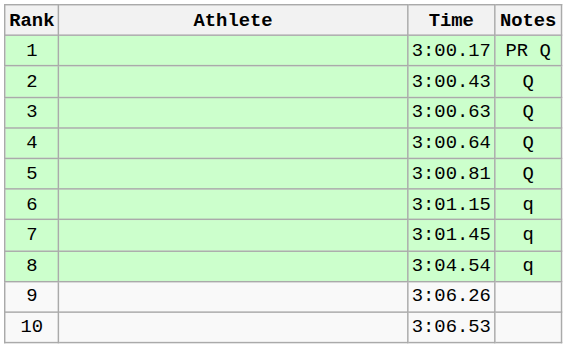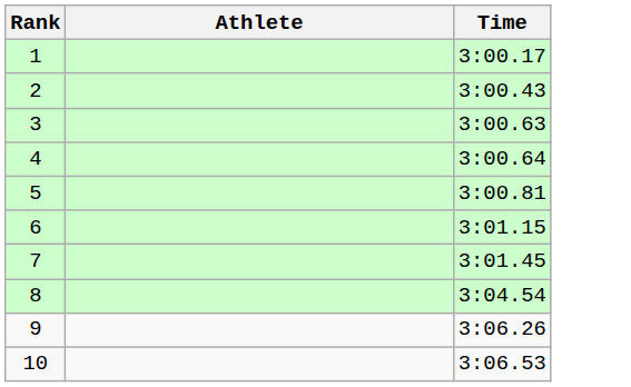 <table class="wikitable" style="text-align:center">
 <tr>
 <th>Rank</th>
 <th Style="width:18em">Athlete</th>
 <th>Time</th>
-<th>Notes</th>
 </tr>
 <tr style="background:#cfc">
 <td>1</td>
 <td style="text-align:left"></td>
 <td>3:00.17</td>
-<td>PR Q</td>
 </tr>
 <tr style="background:#cfc">
 <td>2</td>
 <td style="text-align:left"></td>
 <td>3:00.43</td>
-<td>Q</td>
 </tr>
 <tr style="background:#cfc">
 <td>3</td>
 <td style="text-align:left"></td>
 <td>3:00.63</td>
-<td>Q</td>
 </tr>
 <tr style="background:#cfc">
 <td>4</td>
 <td style="text-align:left"></td>
 <td>3:00.64</td>
-<td>Q</td>
 </tr>
 <tr style="background:#cfc">
 <td>5</td>
 <td style="text-align:left"></td>
 <td>3:00.81</td>
-<td>Q</td>
 </tr>
 <tr style="background:#cfc">
 <td>6</td>
 <td style="text-align:left"></td>
 <td>3:01.15</td>
-<td>q</td>
 </tr>
 <tr style="background:#cfc">
 <td>7</td>
 <td style="text-align:left"></td>
 <td>3:01.45</td>
-<td>q</td>
 </tr>
 <tr style="background:#cfc">
 <td>8</td>
 <td style="text-align:left"></td>
 <td>3:04.54</td>
-<td>q</td>
 </tr>
 <tr>
 <td>9</td>
 <td style="text-align:left"></td>
 <td>3:06.26</td>
-<td></td>
 </tr>
 <tr>
 <td>10</td>
 <td style="text-align:left"></td>
 <td>3:06.53</td>
-<td></td>
 </tr>
 </table>
